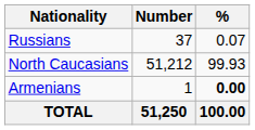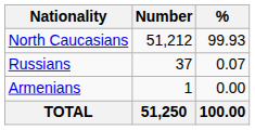 <table class="wikitable sortable">
 <tr>
 <th>Nationality</th>
 <th>Number</th>
 <th>%</th>
 </tr>
 <tr>
+<td><a href='#'>North Caucasians</a></td>
+<td align="right">51,212</td>
+<td align="right">99.93</td>
+</tr>
+<tr>
 <td><a href='#'>Russians</a></td>
 <td align="right">37</td>
 <td align="right">0.07</td>
 </tr>
 <tr>
-<td><a href='#'>North Caucasians</a></td>
-<td align="right">51,212</td>
-<td align="right">99.93</td>
-</tr>
-<tr>
 <td><a href='#'>Armenians</a></td>
 <td align="right">1</td>
-<td align="right"><strong>0.00</strong></td>
+<td align="right">0.00</td>
 </tr>
 <tr>
 <th>TOTAL</th>
 <th>51,250</th>
 <th>100.00</th>
 </tr>
 </table>
